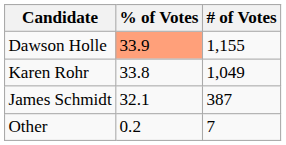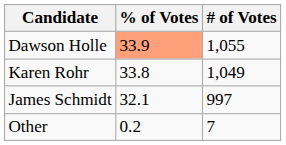 <table class="wikitable">
 <tr>
 <th>Candidate</th>
 <th>% of Votes</th>
 <th># of Votes</th>
 </tr>
 <tr>
 <td>Dawson Holle</td>
 <td style="background: lightsalmon;">33.9</td>
-<td>1,155</td>
+<td>1,055</td>
 </tr>
 <tr>
 <td>Karen Rohr</td>
 <td>33.8</td>
 <td>1,049</td>
 </tr>
 <tr>
 <td>James Schmidt</td>
 <td>32.1</td>
-<td>387</td>
+<td>997</td>
 </tr>
 <tr>
 <td>Other</td>
 <td>0.2</td>
 <td>7</td>
 </tr>
 </table>
